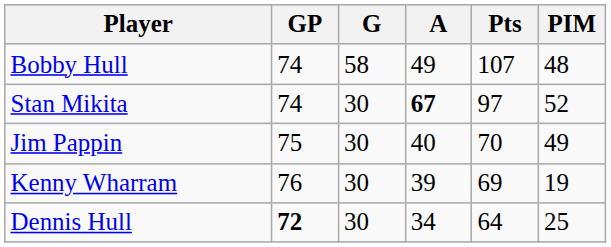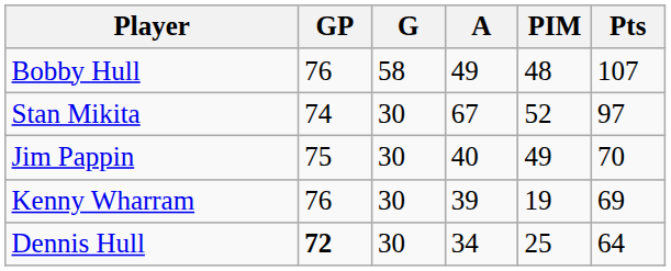 <table class="wikitable">
 <tr>
 <th bgcolor="#DDDDFF" width="40%">Player</th>
 <th bgcolor="#DDDDFF" width="10%">GP</th>
 <th bgcolor="#DDDDFF" width="10%">G</th>
 <th bgcolor="#DDDDFF" width="10%">A</th>
+<th bgcolor="#DDDDFF" width="10%">PIM</th>
 <th bgcolor="#DDDDFF" width="10%">Pts</th>
-<th bgcolor="#DDDDFF" width="10%">PIM</th>
 </tr>
 <tr>
 <td><a href='#'>Bobby Hull</a></td>
-<td>74</td>
+<td>76</td>
 <td>58</td>
 <td>49</td>
+<td>48</td>
 <td>107</td>
-<td>48</td>
 </tr>
 <tr>
 <td><a href='#'>Stan Mikita</a></td>
 <td>74</td>
 <td>30</td>
-<td><strong>67</strong></td>
+<td>67</td>
+<td>52</td>
 <td>97</td>
-<td>52</td>
 </tr>
 <tr>
 <td><a href='#'>Jim Pappin</a></td>
 <td>75</td>
 <td>30</td>
 <td>40</td>
+<td>49</td>
 <td>70</td>
-<td>49</td>
 </tr>
 <tr>
 <td><a href='#'>Kenny Wharram</a></td>
 <td>76</td>
 <td>30</td>
 <td>39</td>
+<td>19</td>
 <td>69</td>
-<td>19</td>
 </tr>
 <tr>
 <td><a href='#'>Dennis Hull</a></td>
 <td><strong>72</strong></td>
 <td>30</td>
 <td>34</td>
+<td>25</td>
 <td>64</td>
-<td>25</td>
 </tr>
 </table>
